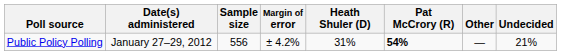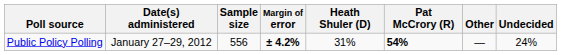 <table class="wikitable">
 <tr valign= bottom>
 <th>Poll source</th>
 <th style="width:160px;">Date(s)<br>administered</th>
 <th class=small>Sample<br>size</th>
 <th><small>Margin of</small><br>error</th>
 <th width=110px>Heath<br>Shuler (D)</th>
 <th width=110px>Pat<br>McCrory (R)</th>
 <th>Other</th>
 <th>Undecided</th>
 </tr>
 <tr>
 <td><a href='#'>Public Policy Polling</a></td>
 <td align=center>January 27–29, 2012</td>
 <td align=center>556</td>
-<td align=center>± 4.2%</td>
+<td align=center><strong>± 4.2%</strong></td>
 <td align=center>31%</td>
 <td><strong>54%</strong></td>
 <td align=center>—</td>
-<td align=center>21%</td>
+<td align=center>24%</td>
 </tr>
 </table>
